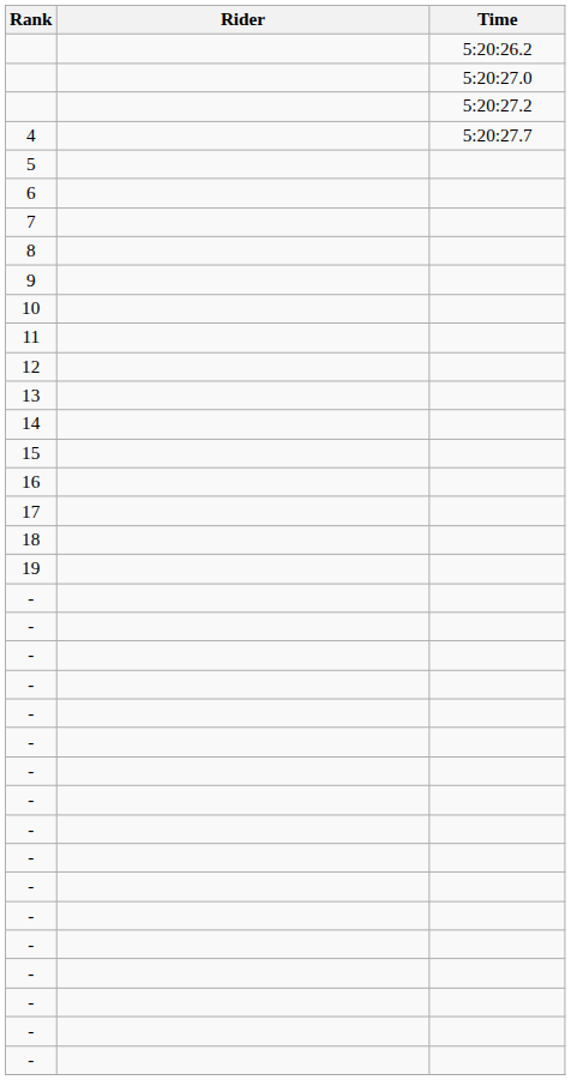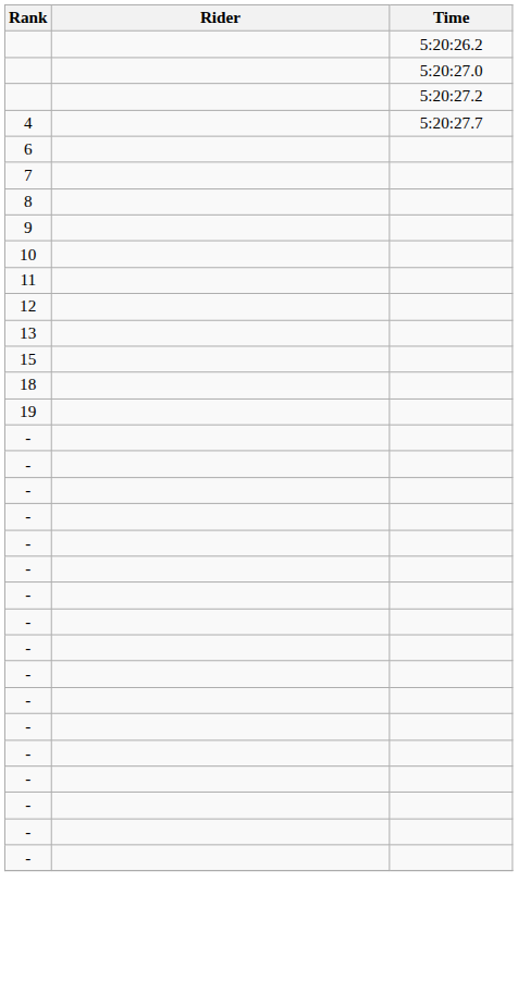 <table class="wikitable" style="text-align:center;">
 <tr>
 <th>Rank</th>
 <th style="width:20em;">Rider</th>
 <th style="width:7em;">Time</th>
 </tr>
 <tr>
 <td></td>
 <td align=left></td>
 <td>5:20:26.2</td>
 </tr>
 <tr>
 <td></td>
 <td align=left></td>
 <td>5:20:27.0</td>
 </tr>
 <tr>
 <td></td>
 <td align=left></td>
 <td>5:20:27.2</td>
 </tr>
 <tr>
 <td>4</td>
 <td align=left></td>
 <td>5:20:27.7</td>
-</tr>
-<tr>
-<td>5</td>
-<td align=left></td>
-<td></td>
 </tr>
 <tr>
 <td>6</td>
 <td align=left></td>
 <td></td>
 </tr>
 <tr>
 <td>7</td>
 <td align=left></td>
 <td></td>
 </tr>
 <tr>
 <td>8</td>
 <td align=left></td>
 <td></td>
 </tr>
 <tr>
 <td>9</td>
 <td align=left></td>
 <td></td>
 </tr>
 <tr>
 <td>10</td>
 <td align=left></td>
 <td></td>
 </tr>
 <tr>
 <td>11</td>
 <td align=left></td>
 <td></td>
 </tr>
 <tr>
 <td>12</td>
 <td align=left></td>
 <td></td>
 </tr>
 <tr>
 <td>13</td>
 <td align=left></td>
 <td></td>
 </tr>
 <tr>
-<td>14</td>
-<td align=left></td>
-<td></td>
-</tr>
-<tr>
 <td>15</td>
-<td align=left></td>
-<td></td>
-</tr>
-<tr>
-<td>16</td>
-<td align=left></td>
-<td></td>
-</tr>
-<tr>
-<td>17</td>
 <td align=left></td>
 <td></td>
 </tr>
 <tr>
 <td>18</td>
 <td align=left></td>
 <td></td>
 </tr>
 <tr>
 <td>19</td>
 <td align=left></td>
 <td></td>
 </tr>
 <tr>
 <td>-</td>
 <td align=left></td>
 <td></td>
 </tr>
 <tr>
 <td>-</td>
 <td align=left></td>
 <td></td>
 </tr>
 <tr>
 <td>-</td>
 <td align=left></td>
 <td></td>
 </tr>
 <tr>
 <td>-</td>
 <td align=left></td>
 <td></td>
 </tr>
 <tr>
 <td>-</td>
 <td align=left></td>
 <td></td>
 </tr>
 <tr>
 <td>-</td>
 <td align=left></td>
 <td></td>
 </tr>
 <tr>
 <td>-</td>
 <td align=left></td>
 <td></td>
 </tr>
 <tr>
 <td>-</td>
 <td align=left></td>
 <td></td>
 </tr>
 <tr>
 <td>-</td>
 <td align=left></td>
 <td></td>
 </tr>
 <tr>
 <td>-</td>
 <td align=left></td>
 <td></td>
 </tr>
 <tr>
 <td>-</td>
 <td align=left></td>
 <td></td>
 </tr>
 <tr>
 <td>-</td>
 <td align=left></td>
 <td></td>
 </tr>
 <tr>
 <td>-</td>
 <td align=left></td>
 <td></td>
 </tr>
 <tr>
 <td>-</td>
 <td align=left></td>
 <td></td>
 </tr>
 <tr>
 <td>-</td>
 <td align=left></td>
 <td></td>
 </tr>
 <tr>
 <td>-</td>
 <td align=left></td>
 <td></td>
 </tr>
 <tr>
 <td>-</td>
 <td align=left></td>
 <td></td>
 </tr>
 <tr>
 </tr>
 </table>
